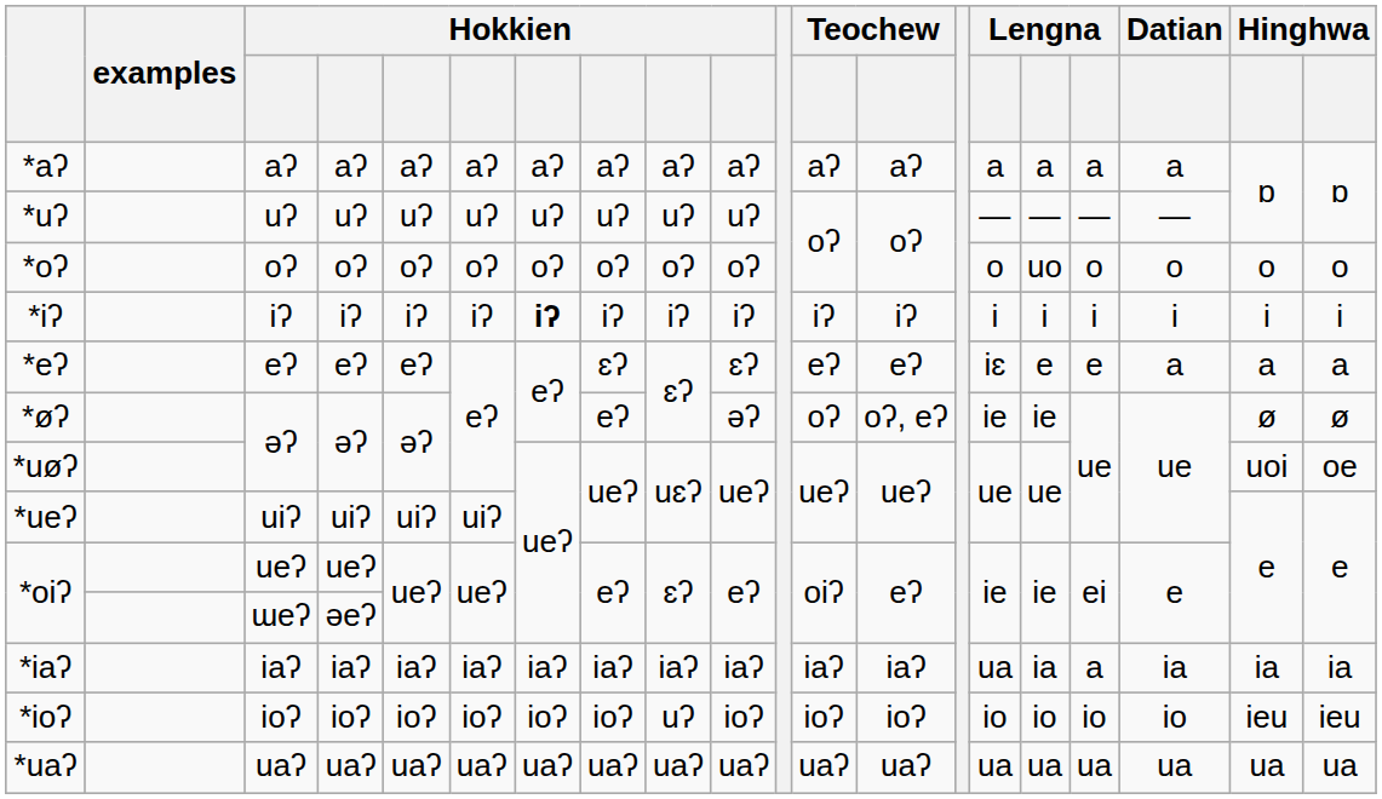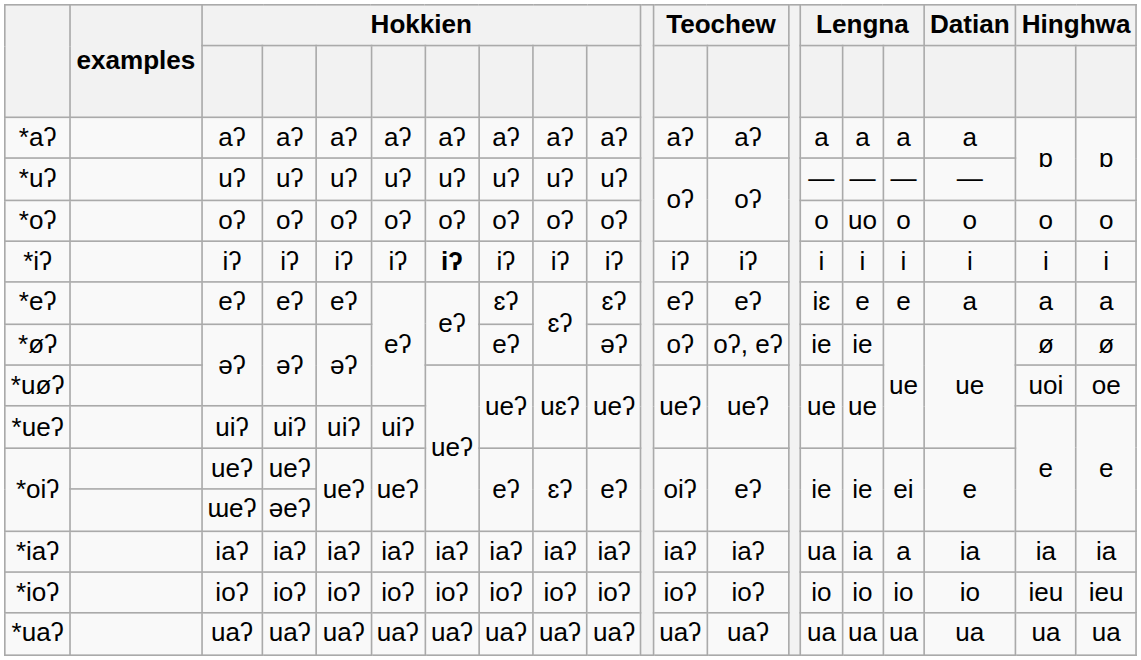 <table class="wikitable" style="text-align:center;">
 <tr>
 <th rowspan="2"></th>
 <th rowspan="2">examples</th>
 <th colspan="8">Hokkien</th>
 <th rowspan="15"></th>
 <th colspan="2">Teochew</th>
 <th rowspan="15"></th>
 <th colspan="3">Lengna</th>
 <th>Datian</th>
 <th colspan="2">Hinghwa</th>
 </tr>
 <tr>
 <th></th>
 <th></th>
 <th> <br> <br></th>
 <th><br></th>
 <th></th>
 <th><br><br></th>
 <th></th>
 <th></th>
 <th><br></th>
 <th></th>
 <th></th>
 <th></th>
 <th></th>
 <th></th>
 <th></th>
 <th></th>
 </tr>
 <tr>
 <td>*aʔ</td>
 <td style="text-align: left;"></td>
 <td>aʔ</td>
 <td>aʔ</td>
 <td>aʔ</td>
 <td>aʔ</td>
 <td>aʔ</td>
 <td>aʔ</td>
 <td>aʔ</td>
 <td>aʔ</td>
 <td>aʔ</td>
 <td>aʔ</td>
 <td>a</td>
 <td>a</td>
 <td>a</td>
 <td>a</td>
 <td rowspan="2">ɒ</td>
 <td rowspan="2">ɒ</td>
 </tr>
 <tr>
 <td>*uʔ</td>
 <td style="text-align: left;"></td>
 <td>uʔ</td>
 <td>uʔ</td>
 <td>uʔ</td>
 <td>uʔ</td>
 <td>uʔ</td>
 <td>uʔ</td>
 <td>uʔ</td>
 <td>uʔ</td>
 <td rowspan="2">oʔ</td>
 <td rowspan="2">oʔ</td>
 <td>—</td>
 <td>—</td>
 <td>—</td>
 <td>—</td>
 </tr>
 <tr>
 <td>*oʔ</td>
 <td style="text-align: left;"></td>
 <td>oʔ</td>
 <td>oʔ</td>
 <td>oʔ</td>
 <td>oʔ</td>
 <td>oʔ</td>
 <td>oʔ</td>
 <td>oʔ</td>
 <td>oʔ</td>
 <td>o</td>
 <td>uo</td>
 <td>o</td>
 <td>o</td>
 <td>o</td>
 <td>o</td>
 </tr>
 <tr>
 <td>*iʔ</td>
 <td style="text-align: left;"></td>
 <td>iʔ</td>
 <td>iʔ</td>
 <td>iʔ</td>
 <td>iʔ</td>
 <td><strong>iʔ</strong></td>
 <td>iʔ</td>
 <td>iʔ</td>
 <td>iʔ</td>
 <td>iʔ</td>
 <td>iʔ</td>
 <td>i</td>
 <td>i</td>
 <td>i</td>
 <td>i</td>
 <td>i</td>
 <td>i</td>
 </tr>
 <tr>
 <td>*eʔ</td>
 <td style="text-align: left;"></td>
 <td>eʔ</td>
 <td>eʔ</td>
 <td>eʔ</td>
 <td rowspan="3">eʔ</td>
 <td rowspan="2">eʔ</td>
 <td>ɛʔ</td>
 <td rowspan="2">ɛʔ</td>
 <td>ɛʔ</td>
 <td>eʔ</td>
 <td>eʔ</td>
 <td>iɛ</td>
 <td>e</td>
 <td>e</td>
 <td>a</td>
 <td>a</td>
 <td>a</td>
 </tr>
 <tr>
 <td>*øʔ</td>
 <td style="text-align: left;"></td>
 <td rowspan="2">əʔ</td>
 <td rowspan="2">əʔ</td>
 <td rowspan="2">əʔ</td>
 <td>eʔ</td>
 <td>əʔ</td>
 <td>oʔ</td>
 <td>oʔ, eʔ</td>
 <td>ie</td>
 <td>ie</td>
 <td rowspan="3">ue</td>
 <td rowspan="3">ue</td>
 <td>ø</td>
 <td>ø</td>
 </tr>
 <tr>
 <td>*uøʔ</td>
 <td style="text-align: left;"></td>
 <td rowspan="4">ueʔ</td>
 <td rowspan="2">ueʔ</td>
 <td rowspan="2">uɛʔ</td>
 <td rowspan="2">ueʔ</td>
 <td rowspan="2">ueʔ</td>
 <td rowspan="2">ueʔ</td>
 <td rowspan="2">ue</td>
 <td rowspan="2">ue</td>
 <td>uoi</td>
 <td>oe</td>
 </tr>
 <tr>
 <td>*ueʔ</td>
 <td style="text-align: left;"></td>
 <td>uiʔ</td>
 <td>uiʔ</td>
 <td>uiʔ</td>
 <td>uiʔ</td>
 <td rowspan="3">e</td>
 <td rowspan="3">e</td>
 </tr>
 <tr>
 <td rowspan="2">*oiʔ</td>
 <td style="text-align: left;"></td>
 <td>ueʔ</td>
 <td>ueʔ</td>
 <td rowspan="2">ueʔ</td>
 <td rowspan="2">ueʔ</td>
 <td rowspan="2">eʔ</td>
 <td rowspan="2">ɛʔ</td>
 <td rowspan="2">eʔ</td>
 <td rowspan="2">oiʔ</td>
 <td rowspan="2">eʔ</td>
 <td rowspan="2">ie</td>
 <td rowspan="2">ie</td>
 <td rowspan="2">ei</td>
 <td rowspan="2">e</td>
 </tr>
 <tr>
 <td style="text-align: left;"></td>
 <td>ɯeʔ</td>
 <td>əeʔ</td>
 </tr>
 <tr>
 <td>*iaʔ</td>
 <td style="text-align: left;"></td>
 <td>iaʔ</td>
 <td>iaʔ</td>
 <td>iaʔ</td>
 <td>iaʔ</td>
 <td>iaʔ</td>
 <td>iaʔ</td>
 <td>iaʔ</td>
 <td>iaʔ</td>
 <td>iaʔ</td>
 <td>iaʔ</td>
 <td>ua</td>
 <td>ia</td>
 <td>a</td>
 <td>ia</td>
 <td>ia</td>
 <td>ia</td>
 </tr>
 <tr>
 <td>*ioʔ</td>
 <td style="text-align: left;"></td>
 <td>ioʔ</td>
 <td>ioʔ</td>
 <td>ioʔ</td>
 <td>ioʔ</td>
 <td>ioʔ</td>
 <td>ioʔ</td>
-<td>uʔ</td>
+<td>ioʔ</td>
 <td>ioʔ</td>
 <td>ioʔ</td>
 <td>ioʔ</td>
 <td>io</td>
 <td>io</td>
 <td>io</td>
 <td>io</td>
 <td>ieu</td>
 <td>ieu</td>
 </tr>
 <tr>
 <td>*uaʔ</td>
 <td style="text-align: left;"></td>
 <td>uaʔ</td>
 <td>uaʔ</td>
 <td>uaʔ</td>
 <td>uaʔ</td>
 <td>uaʔ</td>
 <td>uaʔ</td>
 <td>uaʔ</td>
 <td>uaʔ</td>
 <td>uaʔ</td>
 <td>uaʔ</td>
 <td>ua</td>
 <td>ua</td>
 <td>ua</td>
 <td>ua</td>
 <td>ua</td>
 <td>ua</td>
 </tr>
 </table>
